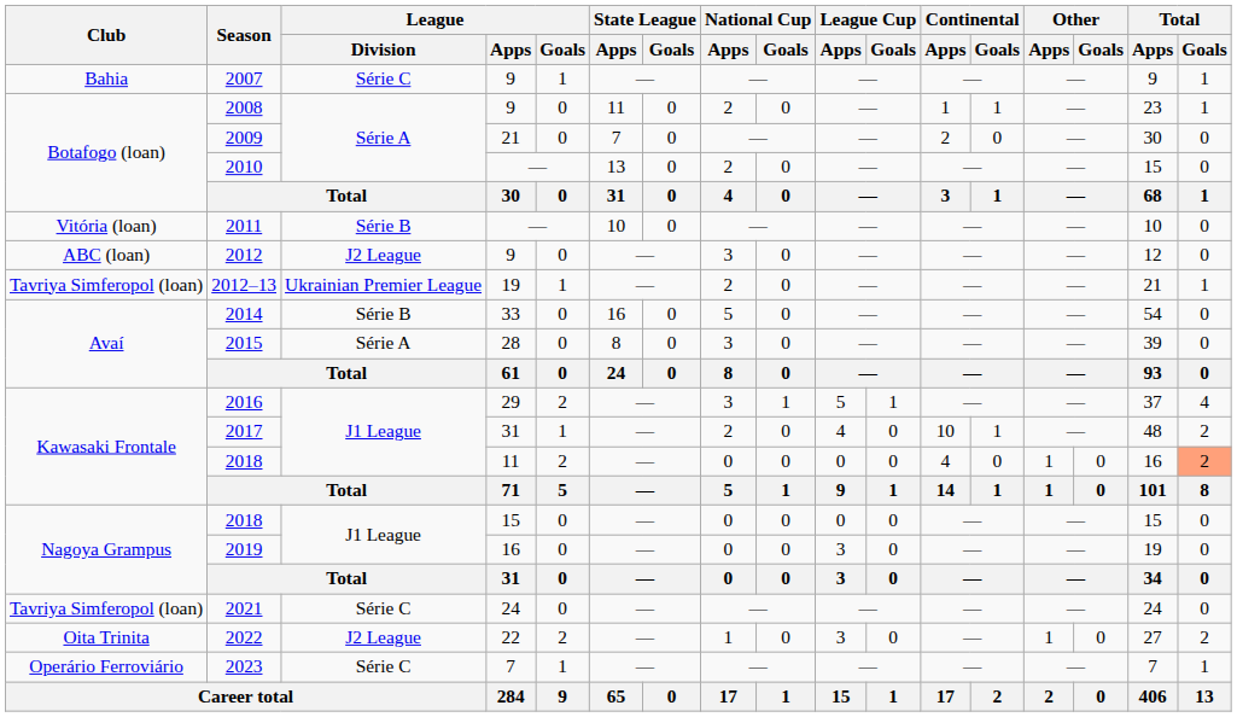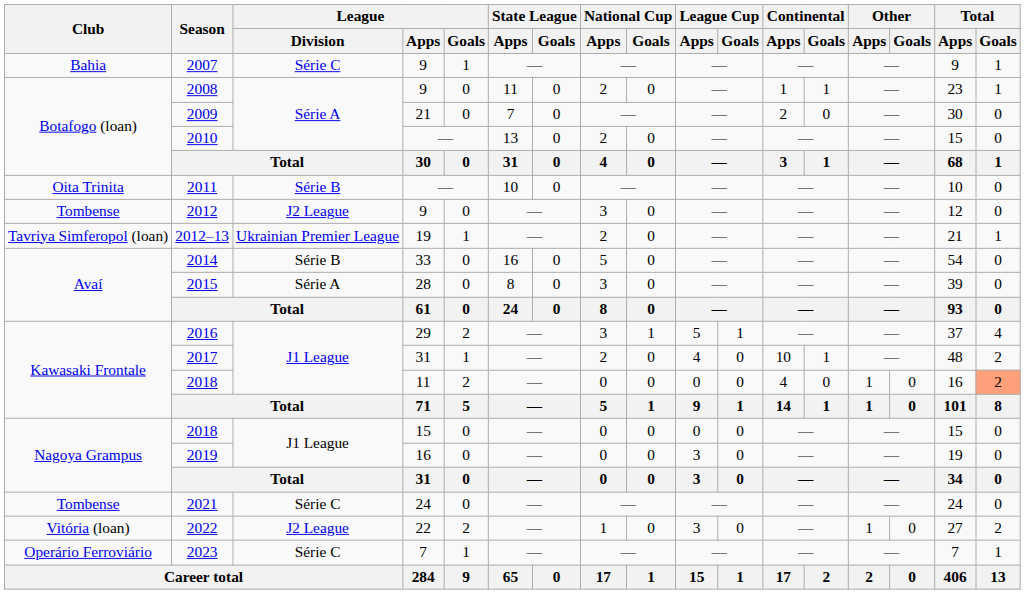 <table class="wikitable" style="text-align:center">
 <tr>
 <th rowspan="2">Club</th>
 <th rowspan="2">Season</th>
 <th colspan="3">League</th>
 <th colspan="2">State League</th>
 <th colspan="2">National Cup</th>
 <th colspan="2">League Cup</th>
 <th colspan="2">Continental</th>
 <th colspan="2">Other</th>
 <th colspan="2">Total</th>
 </tr>
 <tr>
 <th>Division</th>
 <th>Apps</th>
 <th>Goals</th>
 <th>Apps</th>
 <th>Goals</th>
 <th>Apps</th>
 <th>Goals</th>
 <th>Apps</th>
 <th>Goals</th>
 <th>Apps</th>
 <th>Goals</th>
 <th>Apps</th>
 <th>Goals</th>
 <th>Apps</th>
 <th>Goals</th>
 </tr>
 <tr>
 <td><a href='#'>Bahia</a></td>
 <td><a href='#'>2007</a></td>
 <td><a href='#'>Série C</a></td>
 <td>9</td>
 <td>1</td>
 <td colspan="2">—</td>
 <td colspan="2">—</td>
 <td colspan="2">—</td>
 <td colspan="2">—</td>
 <td colspan="2">—</td>
 <td>9</td>
 <td>1</td>
 </tr>
 <tr>
 <td rowspan="4"><a href='#'>Botafogo</a> (loan)</td>
 <td><a href='#'>2008</a></td>
 <td rowspan="3"><a href='#'>Série A</a></td>
 <td>9</td>
 <td>0</td>
 <td>11</td>
 <td>0</td>
 <td>2</td>
 <td>0</td>
 <td colspan="2">—</td>
 <td>1</td>
 <td>1</td>
 <td colspan="2">—</td>
 <td>23</td>
 <td>1</td>
 </tr>
 <tr>
 <td><a href='#'>2009</a></td>
 <td>21</td>
 <td>0</td>
 <td>7</td>
 <td>0</td>
 <td colspan="2">—</td>
 <td colspan="2">—</td>
 <td>2</td>
 <td>0</td>
 <td colspan="2">—</td>
 <td>30</td>
 <td>0</td>
 </tr>
 <tr>
 <td><a href='#'>2010</a></td>
 <td colspan="2">—</td>
 <td>13</td>
 <td>0</td>
 <td>2</td>
 <td>0</td>
 <td colspan="2">—</td>
 <td colspan="2">—</td>
 <td colspan="2">—</td>
 <td>15</td>
 <td>0</td>
 </tr>
 <tr>
 <th colspan="2">Total</th>
 <th>30</th>
 <th>0</th>
 <th>31</th>
 <th>0</th>
 <th>4</th>
 <th>0</th>
 <th colspan="2">—</th>
 <th>3</th>
 <th>1</th>
 <th colspan="2">—</th>
 <th>68</th>
 <th>1</th>
 </tr>
 <tr>
-<td><a href='#'>Vitória</a> (loan)</td>
+<td><a href='#'>Oita Trinita</a></td>
 <td><a href='#'>2011</a></td>
 <td><a href='#'>Série B</a></td>
 <td colspan="2">—</td>
 <td>10</td>
 <td>0</td>
 <td colspan="2">—</td>
 <td colspan="2">—</td>
 <td colspan="2">—</td>
 <td colspan="2">—</td>
 <td>10</td>
 <td>0</td>
 </tr>
 <tr>
-<td><a href='#'>ABC</a> (loan)</td>
+<td><a href='#'>Tombense</a></td>
 <td><a href='#'>2012</a></td>
 <td><a href='#'>J2 League</a></td>
 <td>9</td>
 <td>0</td>
 <td colspan="2">—</td>
 <td>3</td>
 <td>0</td>
 <td colspan="2">—</td>
 <td colspan="2">—</td>
 <td colspan="2">—</td>
 <td>12</td>
 <td>0</td>
 </tr>
 <tr>
 <td><a href='#'>Tavriya Simferopol</a> (loan)</td>
 <td><a href='#'>2012–13</a></td>
 <td><a href='#'>Ukrainian Premier League</a></td>
 <td>19</td>
 <td>1</td>
 <td colspan="2">—</td>
 <td>2</td>
 <td>0</td>
 <td colspan="2">—</td>
 <td colspan="2">—</td>
 <td colspan="2">—</td>
 <td>21</td>
 <td>1</td>
 </tr>
 <tr>
 <td rowspan="3"><a href='#'>Avaí</a></td>
 <td><a href='#'>2014</a></td>
 <td>Série B</td>
 <td>33</td>
 <td>0</td>
 <td>16</td>
 <td>0</td>
 <td>5</td>
 <td>0</td>
 <td colspan="2">—</td>
 <td colspan="2">—</td>
 <td colspan="2">—</td>
 <td>54</td>
 <td>0</td>
 </tr>
 <tr>
 <td><a href='#'>2015</a></td>
 <td>Série A</td>
 <td>28</td>
 <td>0</td>
 <td>8</td>
 <td>0</td>
 <td>3</td>
 <td>0</td>
 <td colspan="2">—</td>
 <td colspan="2">—</td>
 <td colspan="2">—</td>
 <td>39</td>
 <td>0</td>
 </tr>
 <tr>
 <th colspan="2">Total</th>
 <th>61</th>
 <th>0</th>
 <th>24</th>
 <th>0</th>
 <th>8</th>
 <th>0</th>
 <th colspan="2">—</th>
 <th colspan="2">—</th>
 <th colspan="2">—</th>
 <th>93</th>
 <th>0</th>
 </tr>
 <tr>
 <td rowspan="4"><a href='#'>Kawasaki Frontale</a></td>
 <td><a href='#'>2016</a></td>
 <td rowspan="3"><a href='#'>J1 League</a></td>
 <td>29</td>
 <td>2</td>
 <td colspan="2">—</td>
 <td>3</td>
 <td>1</td>
 <td>5</td>
 <td>1</td>
 <td colspan="2">—</td>
 <td colspan="2">—</td>
 <td>37</td>
 <td>4</td>
 </tr>
 <tr>
 <td><a href='#'>2017</a></td>
 <td>31</td>
 <td>1</td>
 <td colspan="2">—</td>
 <td>2</td>
 <td>0</td>
 <td>4</td>
 <td>0</td>
 <td>10</td>
 <td>1</td>
 <td colspan="2">—</td>
 <td>48</td>
 <td>2</td>
 </tr>
 <tr>
 <td><a href='#'>2018</a></td>
 <td>11</td>
 <td>2</td>
 <td colspan="2">—</td>
 <td>0</td>
 <td>0</td>
 <td>0</td>
 <td>0</td>
 <td>4</td>
 <td>0</td>
 <td>1</td>
 <td>0</td>
 <td>16</td>
 <td style="background: lightsalmon;">2</td>
 </tr>
 <tr>
 <th colspan="2">Total</th>
 <th>71</th>
 <th>5</th>
 <th colspan="2">—</th>
 <th>5</th>
 <th>1</th>
 <th>9</th>
 <th>1</th>
 <th>14</th>
 <th>1</th>
 <th>1</th>
 <th>0</th>
 <th>101</th>
 <th>8</th>
 </tr>
 <tr>
 <td rowspan="3"><a href='#'>Nagoya Grampus</a></td>
 <td><a href='#'>2018</a></td>
 <td rowspan="2">J1 League</td>
 <td>15</td>
 <td>0</td>
 <td colspan="2">—</td>
 <td>0</td>
 <td>0</td>
 <td>0</td>
 <td>0</td>
 <td colspan="2">—</td>
 <td colspan="2">—</td>
 <td>15</td>
 <td>0</td>
 </tr>
 <tr>
 <td><a href='#'>2019</a></td>
 <td>16</td>
 <td>0</td>
 <td colspan="2">—</td>
 <td>0</td>
 <td>0</td>
 <td>3</td>
 <td>0</td>
 <td colspan="2">—</td>
 <td colspan="2">—</td>
 <td>19</td>
 <td>0</td>
 </tr>
 <tr>
 <th colspan="2">Total</th>
 <th>31</th>
 <th>0</th>
 <th colspan="2">—</th>
 <th>0</th>
 <th>0</th>
 <th>3</th>
 <th>0</th>
 <th colspan="2">—</th>
 <th colspan="2">—</th>
 <th>34</th>
 <th>0</th>
 </tr>
 <tr>
-<td><a href='#'>Tavriya Simferopol</a> (loan)</td>
+<td><a href='#'>Tombense</a></td>
 <td><a href='#'>2021</a></td>
 <td>Série C</td>
 <td>24</td>
 <td>0</td>
 <td colspan="2">—</td>
 <td colspan="2">—</td>
 <td colspan="2">—</td>
 <td colspan="2">—</td>
 <td colspan="2">—</td>
 <td>24</td>
 <td>0</td>
 </tr>
 <tr>
-<td><a href='#'>Oita Trinita</a></td>
+<td><a href='#'>Vitória</a> (loan)</td>
 <td><a href='#'>2022</a></td>
 <td><a href='#'>J2 League</a></td>
 <td>22</td>
 <td>2</td>
 <td colspan="2">—</td>
 <td>1</td>
 <td>0</td>
 <td>3</td>
 <td>0</td>
 <td colspan="2">—</td>
 <td>1</td>
 <td>0</td>
 <td>27</td>
 <td>2</td>
 </tr>
 <tr>
 <td><a href='#'>Operário Ferroviário</a></td>
 <td><a href='#'>2023</a></td>
 <td>Série C</td>
 <td>7</td>
 <td>1</td>
 <td colspan="2">—</td>
 <td colspan="2">—</td>
 <td colspan="2">—</td>
 <td colspan="2">—</td>
 <td colspan="2">—</td>
 <td>7</td>
 <td>1</td>
 </tr>
 <tr>
 <th colspan="3">Career total</th>
 <th>284</th>
 <th>9</th>
 <th>65</th>
 <th>0</th>
 <th>17</th>
 <th>1</th>
 <th>15</th>
 <th>1</th>
 <th>17</th>
 <th>2</th>
 <th>2</th>
 <th>0</th>
 <th>406</th>
 <th>13</th>
 </tr>
 </table>
